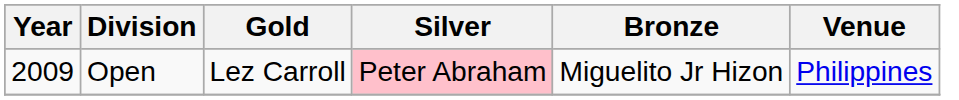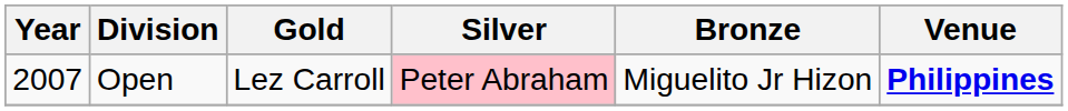 <table class="wikitable sortable" style="text-align: left;">
 <tr>
 <th>Year</th>
 <th>Division</th>
 <th> Gold</th>
 <th> Silver</th>
 <th> Bronze</th>
 <th>Venue</th>
 </tr>
 <tr>
-<td>2009</td>
+<td>2007</td>
 <td>Open</td>
 <td>Lez Carroll</td>
 <td style="background: pink;">Peter Abraham</td>
 <td>Miguelito Jr Hizon</td>
-<td><a href='#'>Philippines</a></td>
+<td><strong><a href='#'>Philippines</a></strong></td>
 </tr>
 <tr>
 </tr>
 </table>
